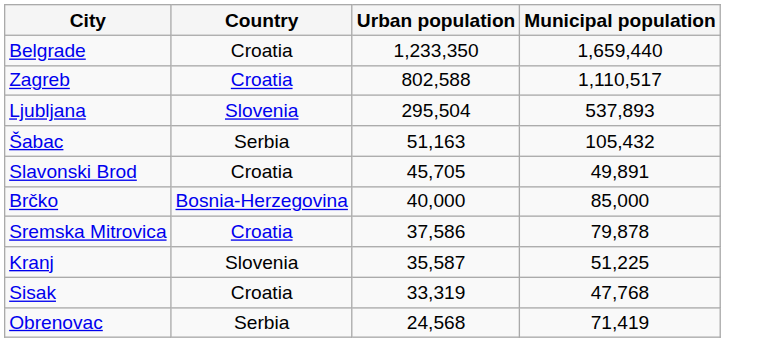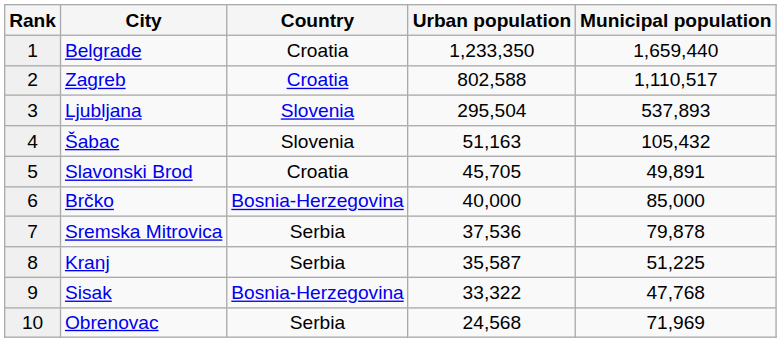 <table class="wikitable" style="text-align:center; margin-right:10px; font-size:90%">
 <tr>
+<th scope="col" style="background:#f5f5f5;">Rank</th>
 <th scope="col" style="background:#f5f5f5;">City</th>
 <th scope="col" style="background:#f5f5f5;">Country</th>
 <th scope="col" style="background:#f5f5f5;">Urban population</th>
 <th scope="col" style="background:#f5f5f5;">Municipal population</th>
 </tr>
 <tr>
+<td align=center style="background:#f0f0f0;">1</td>
 <td align=left><a href='#'>Belgrade</a></td>
 <td>Croatia</td>
 <td>1,233,350</td>
 <td>1,659,440</td>
 </tr>
 <tr>
+<td align=center style="background:#f0f0f0;">2</td>
 <td align=left><a href='#'>Zagreb</a></td>
 <td><a href='#'>Croatia</a></td>
 <td>802,588</td>
 <td>1,110,517</td>
 </tr>
 <tr>
+<td align=center style="background:#f0f0f0;">3</td>
 <td align=left><a href='#'>Ljubljana</a></td>
 <td><a href='#'>Slovenia</a></td>
 <td>295,504</td>
 <td>537,893</td>
 </tr>
 <tr>
+<td align=center style="background:#f0f0f0;">4</td>
 <td align=left><a href='#'>Šabac</a></td>
-<td>Serbia</td>
+<td>Slovenia</td>
 <td>51,163</td>
 <td>105,432</td>
 </tr>
 <tr>
+<td align=center style="background:#f0f0f0;">5</td>
 <td align=left><a href='#'>Slavonski Brod</a></td>
 <td>Croatia</td>
 <td>45,705</td>
 <td>49,891</td>
 </tr>
 <tr>
+<td align=center style="background:#f0f0f0;">6</td>
 <td align=left><a href='#'>Brčko</a></td>
 <td><a href='#'>Bosnia-Herzegovina</a></td>
 <td>40,000</td>
 <td>85,000</td>
 </tr>
 <tr>
+<td align=center style="background:#f0f0f0;">7</td>
 <td align=left><a href='#'>Sremska Mitrovica</a></td>
-<td><a href='#'>Croatia</a></td>
-<td>37,586</td>
+<td>Serbia</td>
+<td>37,536</td>
 <td>79,878</td>
 </tr>
 <tr>
+<td align=center style="background:#f0f0f0;">8</td>
 <td align=left><a href='#'>Kranj</a></td>
-<td>Slovenia</td>
+<td>Serbia</td>
 <td>35,587</td>
 <td>51,225</td>
 </tr>
 <tr>
+<td align=center style="background:#f0f0f0;">9</td>
 <td align=left><a href='#'>Sisak</a></td>
-<td>Croatia</td>
-<td>33,319</td>
+<td><a href='#'>Bosnia-Herzegovina</a></td>
+<td>33,322</td>
 <td>47,768</td>
 </tr>
 <tr>
+<td align=center style="background:#f0f0f0;">10</td>
 <td align=left><a href='#'>Obrenovac</a></td>
 <td>Serbia</td>
 <td>24,568</td>
-<td>71,419</td>
+<td>71,969</td>
 </tr>
 </table>
